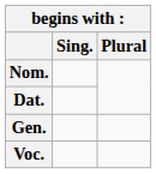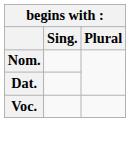 <table class="wikitable">
 <tr>
 <th colspan="3" style="text-align: center">begins with :</th>
 </tr>
 <tr>
 <th></th>
 <th>Sing.</th>
 <th>Plural</th>
 </tr>
 <tr>
 <th>Nom.</th>
 <td></td>
 <td rowspan="2"></td>
 </tr>
 <tr>
 <th>Dat.</th>
 <td></td>
 </tr>
 <tr>
-<th>Gen.</th>
-<td></td>
-<td></td>
-</tr>
-<tr>
 <th>Voc.</th>
 <td></td>
 <td></td>
 </tr>
 </table>
